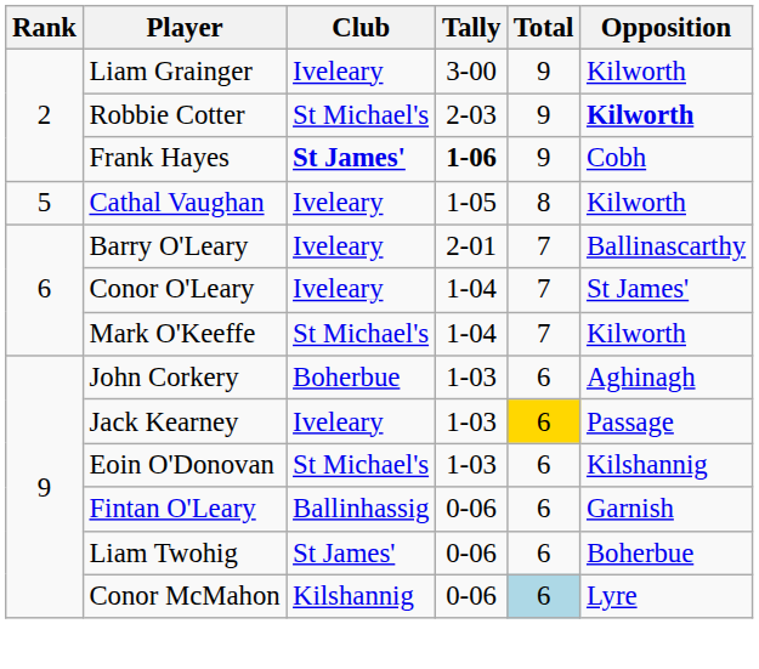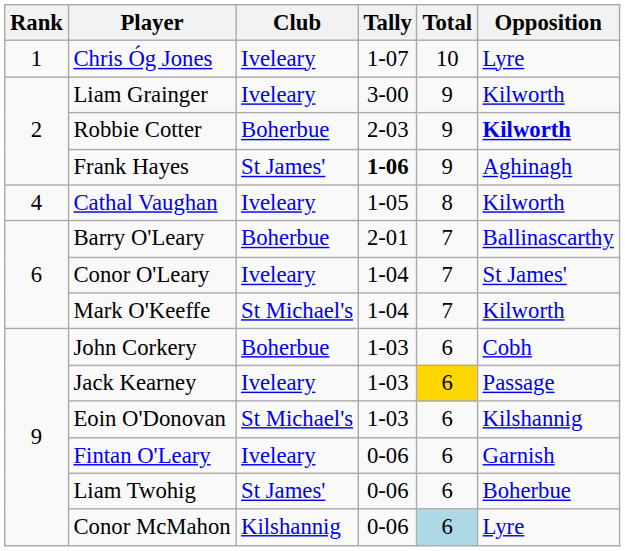 <table class="wikitable">
 <tr>
 <th>Rank</th>
 <th>Player</th>
 <th>Club</th>
 <th>Tally</th>
 <th>Total</th>
 <th>Opposition</th>
+</tr>
+<tr>
+<td rowspan="1" style="text-align:center;">1</td>
+<td><a href='#'>Chris Óg Jones</a></td>
+<td><a href='#'>Iveleary</a></td>
+<td align=center>1-07</td>
+<td align=center>10</td>
+<td><a href='#'>Lyre</a></td>
 </tr>
 <tr>
 <td rowspan="3" style="text-align:center;">2</td>
 <td>Liam Grainger</td>
 <td><a href='#'>Iveleary</a></td>
 <td align=center>3-00</td>
 <td align=center>9</td>
 <td><a href='#'>Kilworth</a></td>
 </tr>
 <tr>
 <td>Robbie Cotter</td>
-<td><a href='#'>St Michael's</a></td>
+<td><a href='#'>Boherbue</a></td>
 <td align=center>2-03</td>
 <td align=center>9</td>
 <td><strong><a href='#'>Kilworth</a></strong></td>
 </tr>
 <tr>
 <td>Frank Hayes</td>
-<td><strong><a href='#'>St James'</a></strong></td>
+<td><a href='#'>St James'</a></td>
 <td align=center><strong>1-06</strong></td>
 <td align=center>9</td>
-<td><a href='#'>Cobh</a></td>
+<td><a href='#'>Aghinagh</a></td>
 </tr>
 <tr>
-<td rowspan="1" style="text-align:center;">5</td>
+<td rowspan="1" style="text-align:center;">4</td>
 <td><a href='#'>Cathal Vaughan</a></td>
 <td><a href='#'>Iveleary</a></td>
 <td align=center>1-05</td>
 <td align=center>8</td>
 <td><a href='#'>Kilworth</a></td>
 </tr>
 <tr>
 <td rowspan="3" style="text-align:center;">6</td>
 <td>Barry O'Leary</td>
-<td><a href='#'>Iveleary</a></td>
+<td><a href='#'>Boherbue</a></td>
 <td align=center>2-01</td>
 <td align=center>7</td>
 <td><a href='#'>Ballinascarthy</a></td>
 </tr>
 <tr>
 <td>Conor O'Leary</td>
 <td><a href='#'>Iveleary</a></td>
 <td align=center>1-04</td>
 <td align=center>7</td>
 <td><a href='#'>St James'</a></td>
 </tr>
 <tr>
 <td>Mark O'Keeffe</td>
 <td><a href='#'>St Michael's</a></td>
 <td align=center>1-04</td>
 <td align=center>7</td>
 <td><a href='#'>Kilworth</a></td>
 </tr>
 <tr>
 <td rowspan="6" style="text-align:center;">9</td>
 <td>John Corkery</td>
 <td><a href='#'>Boherbue</a></td>
 <td align=center>1-03</td>
 <td align=center>6</td>
-<td><a href='#'>Aghinagh</a></td>
+<td><a href='#'>Cobh</a></td>
 </tr>
 <tr>
 <td>Jack Kearney</td>
 <td><a href='#'>Iveleary</a></td>
 <td align=center>1-03</td>
 <td align=center style="background: gold;">6</td>
 <td><a href='#'>Passage</a></td>
 </tr>
 <tr>
 <td>Eoin O'Donovan</td>
 <td><a href='#'>St Michael's</a></td>
 <td align=center>1-03</td>
 <td align=center>6</td>
 <td><a href='#'>Kilshannig</a></td>
 </tr>
 <tr>
 <td><a href='#'>Fintan O'Leary</a></td>
-<td><a href='#'>Ballinhassig</a></td>
+<td><a href='#'>Iveleary</a></td>
 <td align=center>0-06</td>
 <td align=center>6</td>
 <td><a href='#'>Garnish</a></td>
 </tr>
 <tr>
 <td>Liam Twohig</td>
 <td><a href='#'>St James'</a></td>
 <td align=center>0-06</td>
 <td align=center>6</td>
 <td><a href='#'>Boherbue</a></td>
 </tr>
 <tr>
 <td>Conor McMahon</td>
 <td><a href='#'>Kilshannig</a></td>
 <td align=center>0-06</td>
 <td align=center style="background: lightblue;">6</td>
 <td><a href='#'>Lyre</a></td>
 </tr>
 </table>
